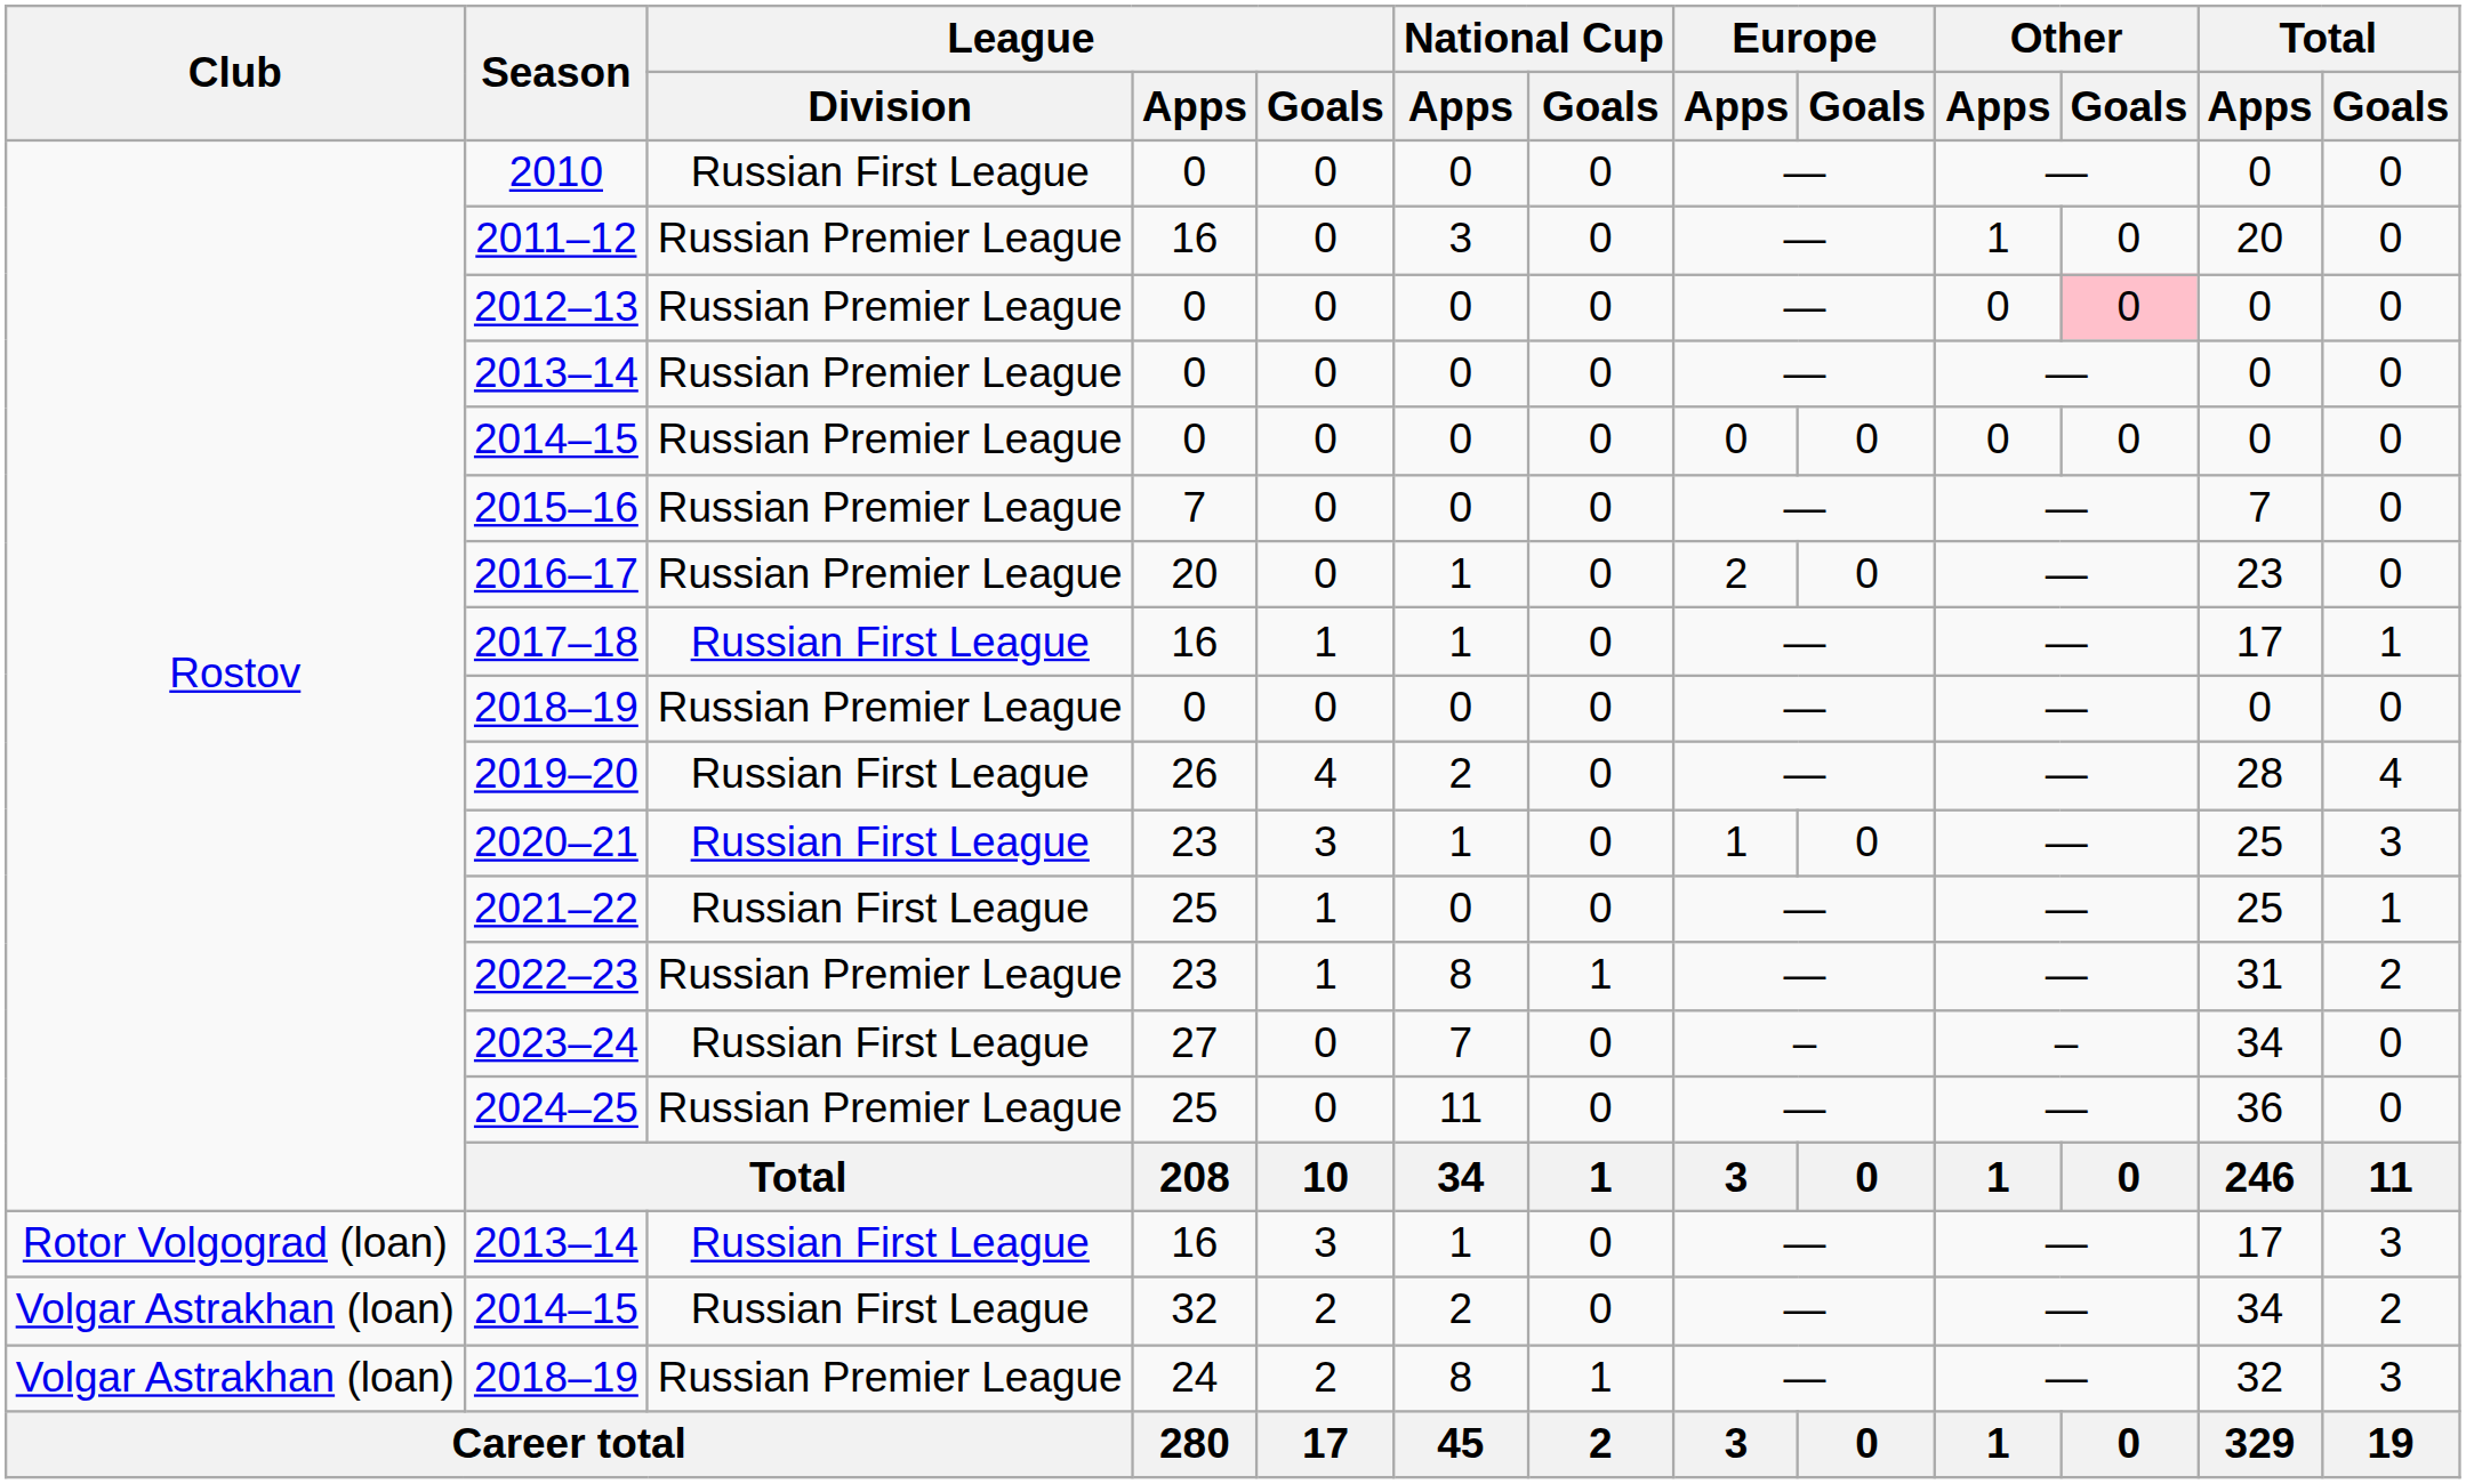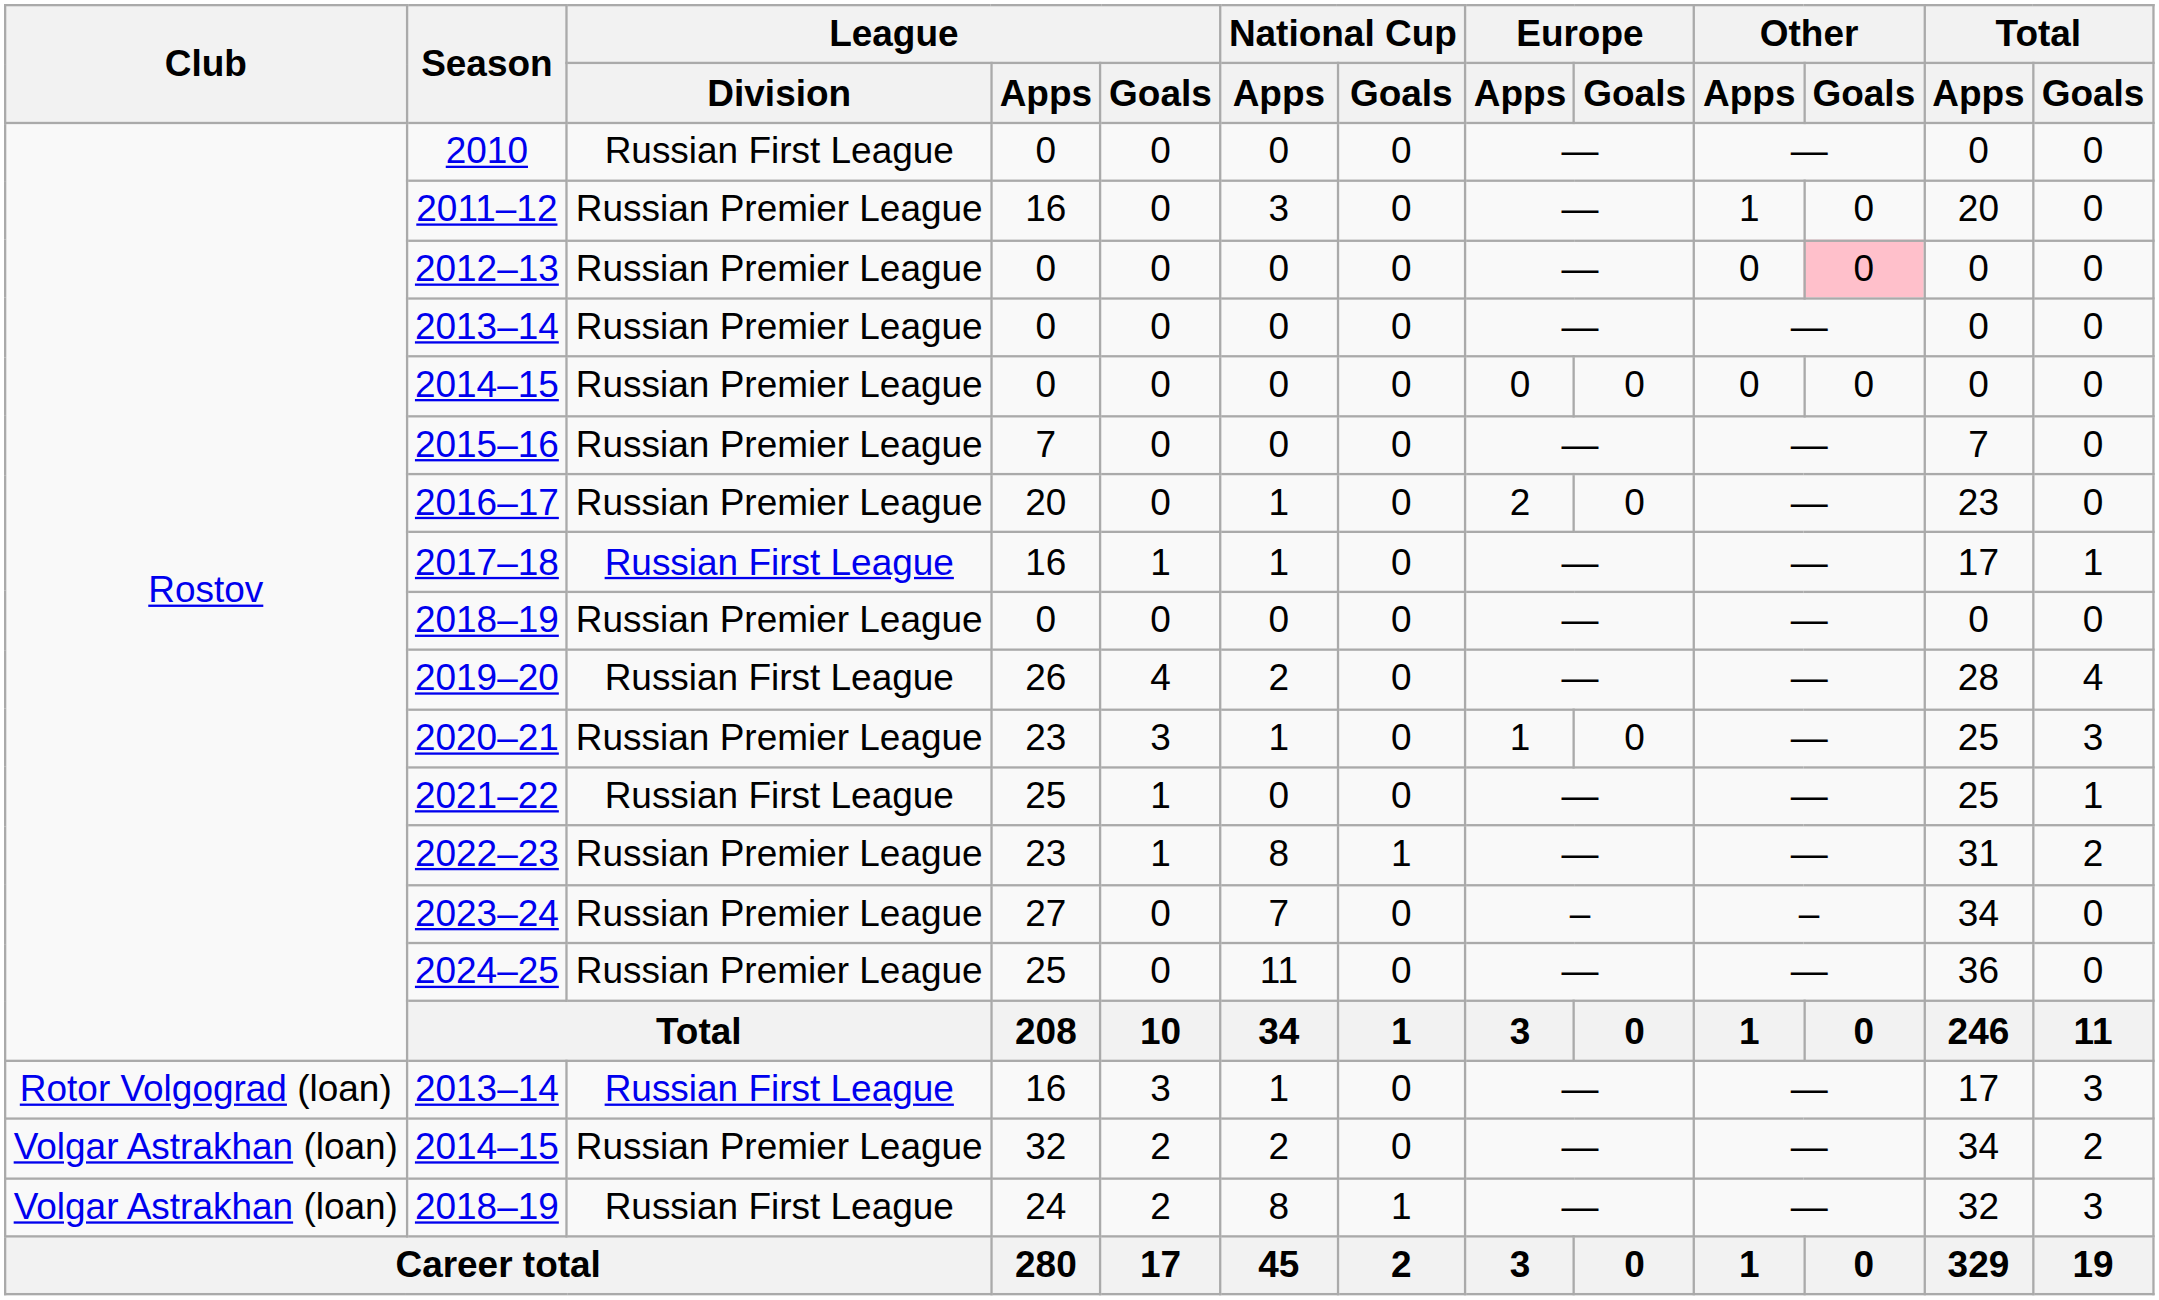 <table class="wikitable" style="text-align:center">
 <tr>
 <th rowspan="2">Club</th>
 <th rowspan="2">Season</th>
 <th colspan="3">League</th>
 <th colspan="2">National Cup</th>
 <th colspan="2">Europe</th>
 <th colspan="2">Other</th>
 <th colspan="2">Total</th>
 </tr>
 <tr>
 <th>Division</th>
 <th>Apps</th>
 <th>Goals</th>
 <th>Apps</th>
 <th>Goals</th>
 <th>Apps</th>
 <th>Goals</th>
 <th>Apps</th>
 <th>Goals</th>
 <th>Apps</th>
 <th>Goals</th>
 </tr>
 <tr>
 <td rowspan="16"><a href='#'>Rostov</a></td>
 <td><a href='#'>2010</a></td>
 <td>Russian First League</td>
 <td>0</td>
 <td>0</td>
 <td>0</td>
 <td>0</td>
 <td colspan="2">—</td>
 <td colspan="2">—</td>
 <td>0</td>
 <td>0</td>
 </tr>
 <tr>
 <td><a href='#'>2011–12</a></td>
 <td>Russian Premier League</td>
 <td>16</td>
 <td>0</td>
 <td>3</td>
 <td>0</td>
 <td colspan="2">—</td>
 <td>1</td>
 <td>0</td>
 <td>20</td>
 <td>0</td>
 </tr>
 <tr>
 <td><a href='#'>2012–13</a></td>
 <td>Russian Premier League</td>
 <td>0</td>
 <td>0</td>
 <td>0</td>
 <td>0</td>
 <td colspan="2">—</td>
 <td>0</td>
 <td style="background: pink;">0</td>
 <td>0</td>
 <td>0</td>
 </tr>
 <tr>
 <td><a href='#'>2013–14</a></td>
 <td>Russian Premier League</td>
 <td>0</td>
 <td>0</td>
 <td>0</td>
 <td>0</td>
 <td colspan="2">—</td>
 <td colspan="2">—</td>
 <td>0</td>
 <td>0</td>
 </tr>
 <tr>
 <td><a href='#'>2014–15</a></td>
 <td>Russian Premier League</td>
 <td>0</td>
 <td>0</td>
 <td>0</td>
 <td>0</td>
 <td>0</td>
 <td>0</td>
 <td>0</td>
 <td>0</td>
 <td>0</td>
 <td>0</td>
 </tr>
 <tr>
 <td><a href='#'>2015–16</a></td>
 <td>Russian Premier League</td>
 <td>7</td>
 <td>0</td>
 <td>0</td>
 <td>0</td>
 <td colspan="2">—</td>
 <td colspan="2">—</td>
 <td>7</td>
 <td>0</td>
 </tr>
 <tr>
 <td><a href='#'>2016–17</a></td>
 <td>Russian Premier League</td>
 <td>20</td>
 <td>0</td>
 <td>1</td>
 <td>0</td>
 <td>2</td>
 <td>0</td>
 <td colspan="2">—</td>
 <td>23</td>
 <td>0</td>
 </tr>
 <tr>
 <td><a href='#'>2017–18</a></td>
 <td><a href='#'>Russian First League</a></td>
 <td>16</td>
 <td>1</td>
 <td>1</td>
 <td>0</td>
 <td colspan="2">—</td>
 <td colspan="2">—</td>
 <td>17</td>
 <td>1</td>
 </tr>
 <tr>
 <td><a href='#'>2018–19</a></td>
 <td>Russian Premier League</td>
 <td>0</td>
 <td>0</td>
 <td>0</td>
 <td>0</td>
 <td colspan="2">—</td>
 <td colspan="2">—</td>
 <td>0</td>
 <td>0</td>
 </tr>
 <tr>
 <td><a href='#'>2019–20</a></td>
 <td>Russian First League</td>
 <td>26</td>
 <td>4</td>
 <td>2</td>
 <td>0</td>
 <td colspan="2">—</td>
 <td colspan="2">—</td>
 <td>28</td>
 <td>4</td>
 </tr>
 <tr>
 <td><a href='#'>2020–21</a></td>
-<td><a href='#'>Russian First League</a></td>
+<td>Russian Premier League</td>
 <td>23</td>
 <td>3</td>
 <td>1</td>
 <td>0</td>
 <td>1</td>
 <td>0</td>
 <td colspan="2">—</td>
 <td>25</td>
 <td>3</td>
 </tr>
 <tr>
 <td><a href='#'>2021–22</a></td>
 <td>Russian First League</td>
 <td>25</td>
 <td>1</td>
 <td>0</td>
 <td>0</td>
 <td colspan="2">—</td>
 <td colspan="2">—</td>
 <td>25</td>
 <td>1</td>
 </tr>
 <tr>
 <td><a href='#'>2022–23</a></td>
 <td>Russian Premier League</td>
 <td>23</td>
 <td>1</td>
 <td>8</td>
 <td>1</td>
 <td colspan="2">—</td>
 <td colspan="2">—</td>
 <td>31</td>
 <td>2</td>
 </tr>
 <tr>
 <td><a href='#'>2023–24</a></td>
-<td>Russian First League</td>
+<td>Russian Premier League</td>
 <td>27</td>
 <td>0</td>
 <td>7</td>
 <td>0</td>
 <td colspan=2>–</td>
 <td colspan=2>–</td>
 <td>34</td>
 <td>0</td>
 </tr>
 <tr>
 <td><a href='#'>2024–25</a></td>
 <td>Russian Premier League</td>
 <td>25</td>
 <td>0</td>
 <td>11</td>
 <td>0</td>
 <td colspan="2">—</td>
 <td colspan="2">—</td>
 <td>36</td>
 <td>0</td>
 </tr>
 <tr>
 <th colspan="2">Total</th>
 <th>208</th>
 <th>10</th>
 <th>34</th>
 <th>1</th>
 <th>3</th>
 <th>0</th>
 <th>1</th>
 <th>0</th>
 <th>246</th>
 <th>11</th>
 </tr>
 <tr>
 <td><a href='#'>Rotor Volgograd</a> (loan)</td>
 <td><a href='#'>2013–14</a></td>
 <td><a href='#'>Russian First League</a></td>
 <td>16</td>
 <td>3</td>
 <td>1</td>
 <td>0</td>
 <td colspan="2">—</td>
 <td colspan="2">—</td>
 <td>17</td>
 <td>3</td>
 </tr>
 <tr>
 <td><a href='#'>Volgar Astrakhan</a> (loan)</td>
 <td><a href='#'>2014–15</a></td>
-<td>Russian First League</td>
+<td>Russian Premier League</td>
 <td>32</td>
 <td>2</td>
 <td>2</td>
 <td>0</td>
 <td colspan="2">—</td>
 <td colspan="2">—</td>
 <td>34</td>
 <td>2</td>
 </tr>
 <tr>
 <td><a href='#'>Volgar Astrakhan</a> (loan)</td>
 <td><a href='#'>2018–19</a></td>
-<td>Russian Premier League</td>
+<td>Russian First League</td>
 <td>24</td>
 <td>2</td>
 <td>8</td>
 <td>1</td>
 <td colspan="2">—</td>
 <td colspan="2">—</td>
 <td>32</td>
 <td>3</td>
 </tr>
 <tr>
 <th colspan="3">Career total</th>
 <th>280</th>
 <th>17</th>
 <th>45</th>
 <th>2</th>
 <th>3</th>
 <th>0</th>
 <th>1</th>
 <th>0</th>
 <th>329</th>
 <th>19</th>
 </tr>
 </table>
